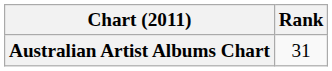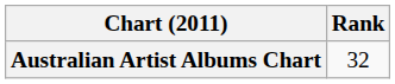 <table class="wikitable sortable plainrowheaders" style="text-align:center">
 <tr>
 <th scope="col">Chart (2011)</th>
 <th scope="col">Rank</th>
 </tr>
 <tr>
 <th scope="row">Australian Artist Albums Chart</th>
-<td>31</td>
+<td>32</td>
 </tr>
 </table>
